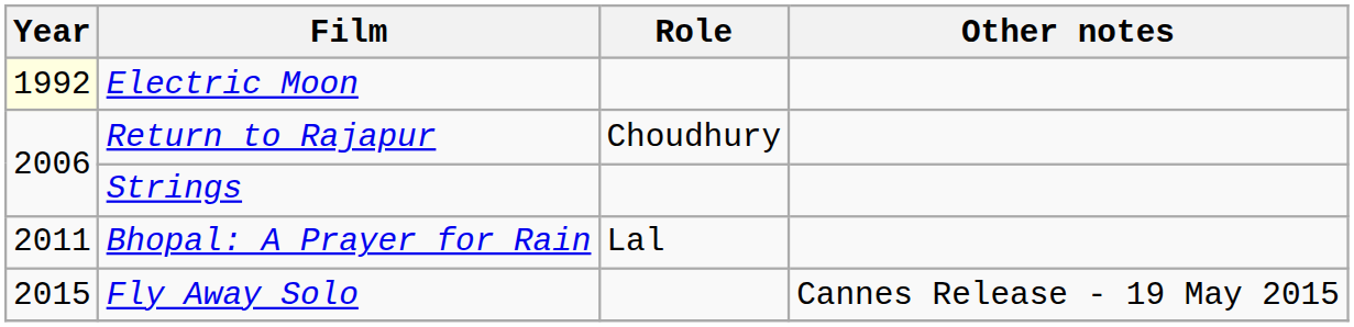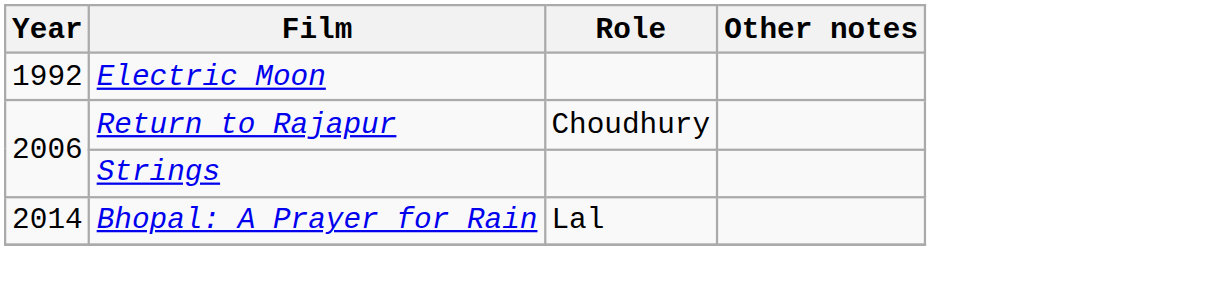 <table class="wikitable">
 <tr>
 <th>Year</th>
 <th>Film</th>
 <th>Role</th>
 <th>Other notes</th>
 </tr>
 <tr>
-<td style="background: lightyellow;">1992</td>
+<td>1992</td>
 <td><em><a href='#'>Electric Moon</a></em></td>
 <td></td>
 <td></td>
 </tr>
 <tr>
 <td Rowspan="2">2006</td>
 <td><em><a href='#'>Return to Rajapur</a></em></td>
 <td>Choudhury</td>
 <td></td>
 </tr>
 <tr>
 <td><em><a href='#'>Strings</a></em></td>
 <td></td>
 <td></td>
 </tr>
 <tr>
-<td>2011</td>
+<td>2014</td>
 <td><em><a href='#'>Bhopal: A Prayer for Rain</a></em></td>
 <td>Lal</td>
 <td></td>
 </tr>
 <tr>
-<td>2015</td>
-<td><em><a href='#'>Fly Away Solo</a></em></td>
-<td></td>
-<td>Cannes Release - 19 May 2015</td>
-</tr>
-<tr>
 </tr>
 </table>
